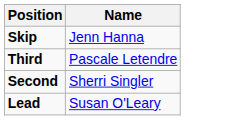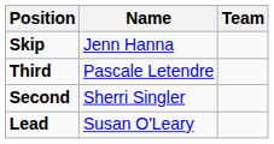 <table class="wikitable">
 <tr>
 <th><strong>Position</strong></th>
 <th><strong>Name</strong></th>
+<th><strong>Team</strong></th>
 </tr>
 <tr>
 <td><strong>Skip</strong></td>
 <td><a href='#'>Jenn Hanna</a></td>
+<td></td>
 </tr>
 <tr>
 <td><strong>Third</strong></td>
 <td><a href='#'>Pascale Letendre</a></td>
+<td></td>
 </tr>
 <tr>
 <td><strong>Second</strong></td>
 <td><a href='#'>Sherri Singler</a></td>
+<td></td>
 </tr>
 <tr>
 <td><strong>Lead</strong></td>
 <td><a href='#'>Susan O'Leary</a></td>
+<td></td>
 </tr>
 </table>
